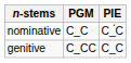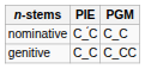 <table class="wikitable">
 <tr>
 <th><em>n</em>-stems</th>
+<th>PIE</th>
 <th>PGM</th>
-<th>PIE</th>
 </tr>
 <tr>
 <td>nominative</td>
+<td>C_́C</td>
 <td>C_C</td>
-<td>C_́C</td>
 </tr>
 <tr>
 <td>genitive</td>
+<td>C_C</td>
 <td>C_CC</td>
-<td>C_C</td>
 </tr>
 </table>
